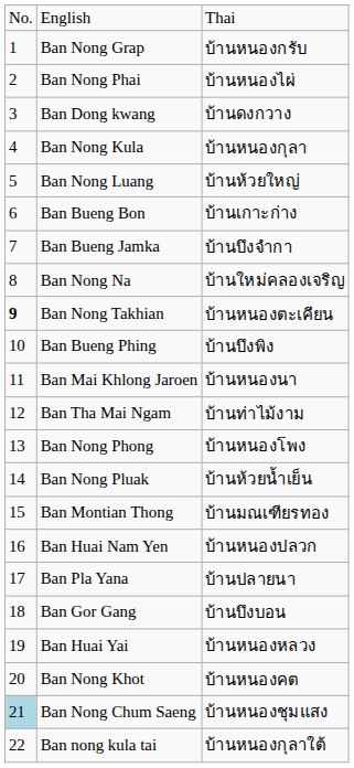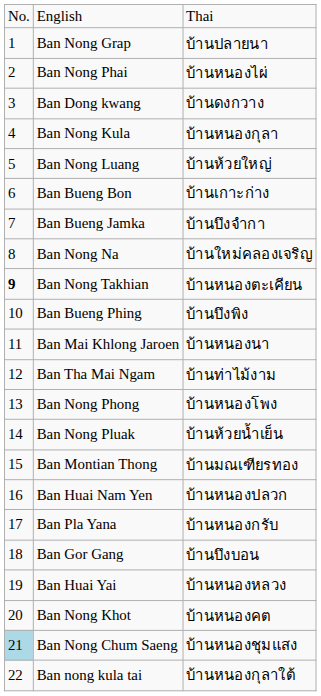 <table class="wikitable">
 <tr>
 <td>No.</td>
 <td>English</td>
 <td>Thai</td>
 </tr>
 <tr>
 <td>1</td>
 <td>Ban Nong Grap</td>
-<td>บ้านหนองกรับ</td>
+<td>บ้านปลายนา</td>
 </tr>
 <tr>
 <td>2</td>
 <td>Ban Nong Phai</td>
 <td>บ้านหนองไผ่</td>
 </tr>
 <tr>
 <td>3</td>
 <td>Ban Dong kwang</td>
 <td>บ้านดงกวาง</td>
 </tr>
 <tr>
 <td>4</td>
 <td>Ban Nong Kula</td>
 <td>บ้านหนองกุลา</td>
 </tr>
 <tr>
 <td>5</td>
 <td>Ban Nong Luang</td>
 <td>บ้านห้วยใหญ่</td>
 </tr>
 <tr>
 <td>6</td>
 <td>Ban Bueng Bon</td>
 <td>บ้านเกาะก่าง</td>
 </tr>
 <tr>
 <td>7</td>
 <td>Ban Bueng Jamka</td>
 <td>บ้านบึงจำกา</td>
 </tr>
 <tr>
 <td>8</td>
 <td>Ban Nong Na</td>
 <td>บ้านใหม่คลองเจริญ</td>
 </tr>
 <tr>
 <td><strong>9</strong></td>
 <td>Ban Nong Takhian</td>
 <td>บ้านหนองตะเคียน</td>
 </tr>
 <tr>
 <td>10</td>
 <td>Ban Bueng Phing</td>
 <td>บ้านบึงพิง</td>
 </tr>
 <tr>
 <td>11</td>
 <td>Ban Mai Khlong Jaroen</td>
 <td>บ้านหนองนา</td>
 </tr>
 <tr>
 <td>12</td>
 <td>Ban Tha Mai Ngam</td>
 <td>บ้านท่าไม้งาม</td>
 </tr>
 <tr>
 <td>13</td>
 <td>Ban Nong Phong</td>
 <td>บ้านหนองโพง</td>
 </tr>
 <tr>
 <td>14</td>
 <td>Ban Nong Pluak</td>
 <td>บ้านห้วยน้ำเย็น</td>
 </tr>
 <tr>
 <td>15</td>
 <td>Ban Montian Thong</td>
 <td>บ้านมณเฑียรทอง</td>
 </tr>
 <tr>
 <td>16</td>
 <td>Ban Huai Nam Yen</td>
 <td>บ้านหนองปลวก</td>
 </tr>
 <tr>
 <td>17</td>
 <td>Ban Pla Yana</td>
-<td>บ้านปลายนา</td>
+<td>บ้านหนองกรับ</td>
 </tr>
 <tr>
 <td>18</td>
 <td>Ban Gor Gang</td>
 <td>บ้านบึงบอน</td>
 </tr>
 <tr>
 <td>19</td>
 <td>Ban Huai Yai</td>
 <td>บ้านหนองหลวง</td>
 </tr>
 <tr>
 <td>20</td>
 <td>Ban Nong Khot</td>
 <td>บ้านหนองคต</td>
 </tr>
 <tr>
 <td style="background: lightblue;">21</td>
 <td>Ban Nong Chum Saeng</td>
 <td>บ้านหนองชุมแสง</td>
 </tr>
 <tr>
 <td>22</td>
 <td>Ban nong kula tai</td>
 <td>บ้านหนองกุลาใต้</td>
 </tr>
 </table>
